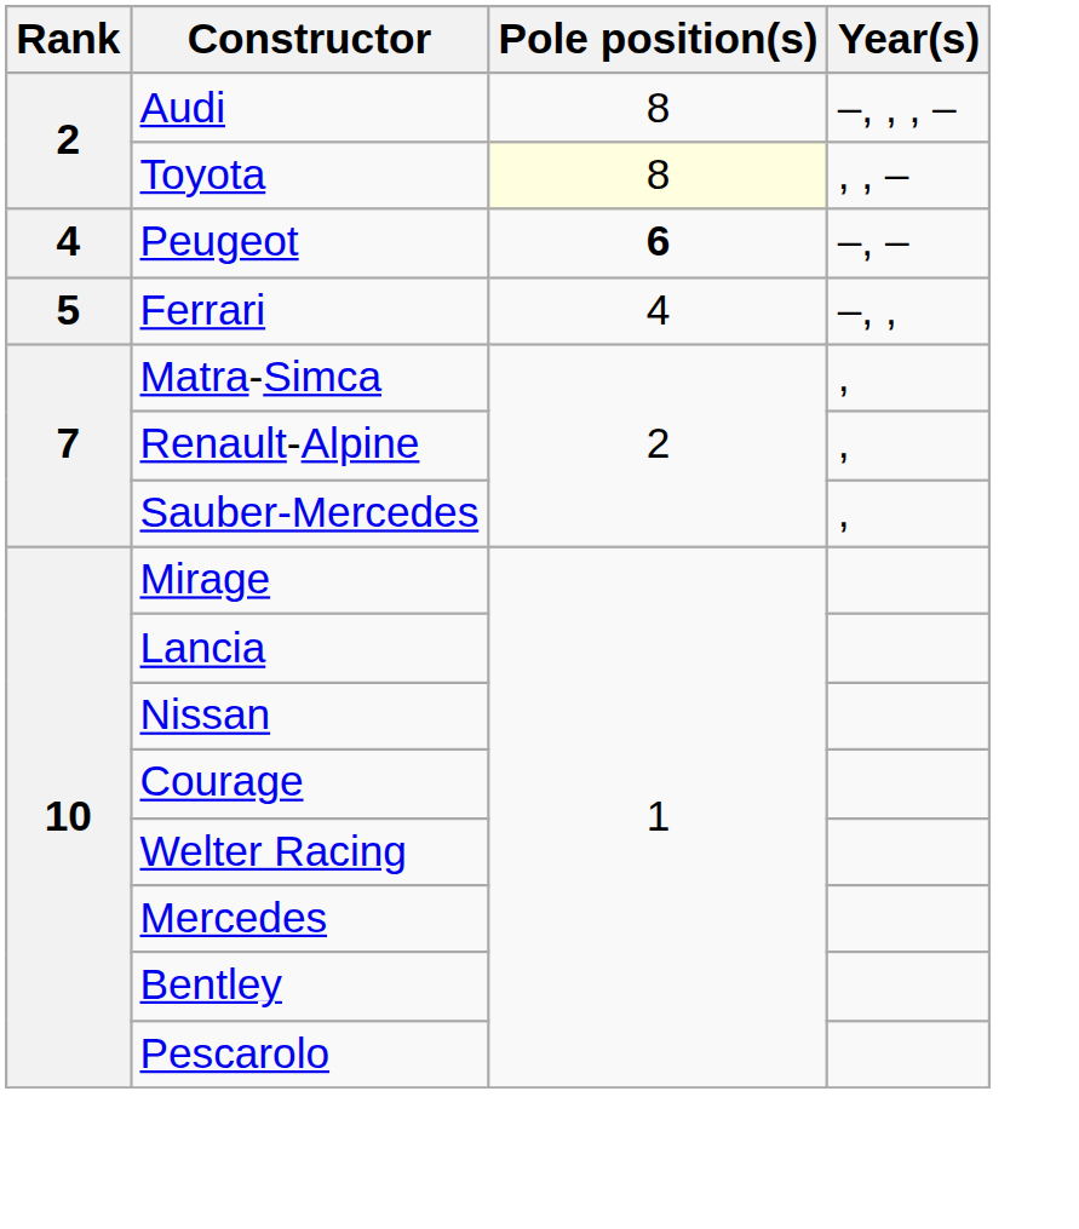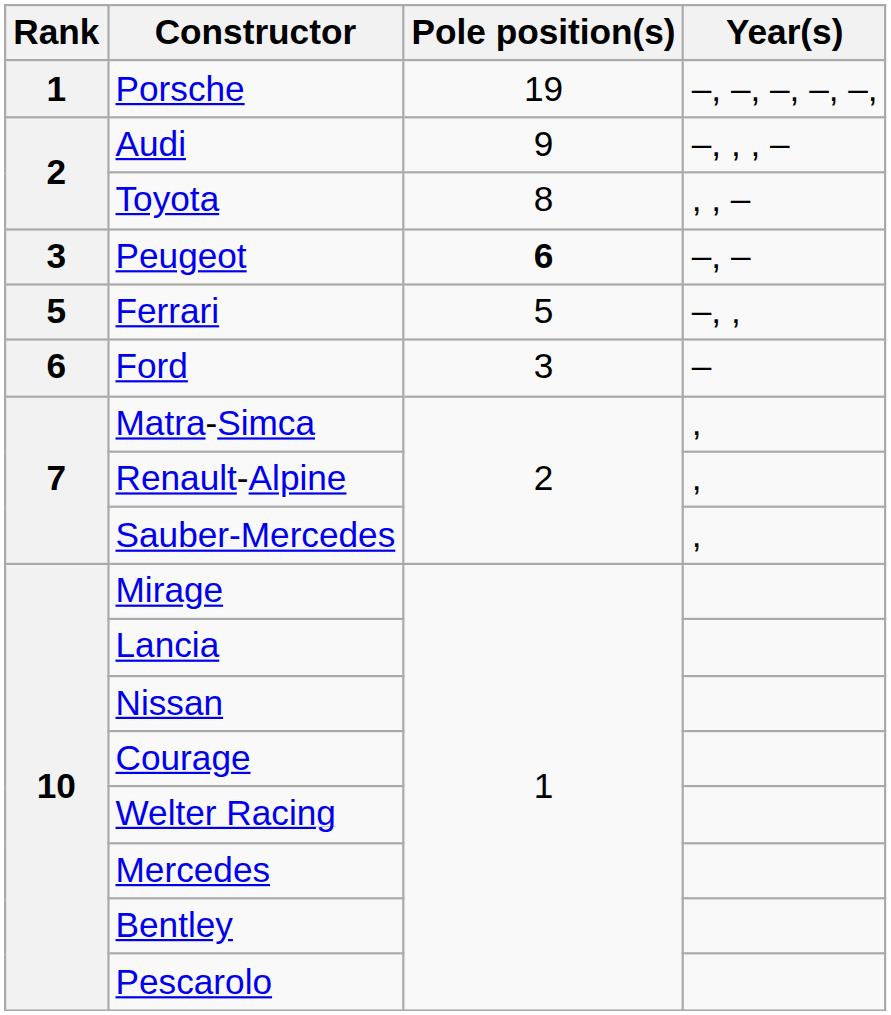 <table class="wikitable">
 <tr>
 <th>Rank</th>
 <th>Constructor</th>
 <th>Pole position(s)</th>
 <th>Year(s)</th>
 </tr>
 <tr>
+<th>1</th>
+<td> <a href='#'>Porsche</a></td>
+<td style="text-align:center;">19</td>
+<td style="text-align:left;">–, –, –, –, –, </td>
+</tr>
+<tr>
 <th rowspan="2">2</th>
 <td> <a href='#'>Audi</a></td>
-<td style="text-align:center;">8</td>
+<td style="text-align:center;">9</td>
 <td style="text-align:left;">–, , , –</td>
 </tr>
 <tr>
 <td> <a href='#'>Toyota</a></td>
-<td style="background: lightyellow; text-align:center;">8</td>
+<td style="text-align:center;">8</td>
 <td style="text-align:left;">, , –</td>
 </tr>
 <tr>
-<th>4</th>
+<th>3</th>
 <td> <a href='#'>Peugeot</a></td>
 <td style="text-align:center;"><strong>6</strong></td>
 <td style="text-align:left;">–, –</td>
 </tr>
 <tr>
 <th>5</th>
 <td> <a href='#'>Ferrari</a></td>
-<td style="text-align:center;">4</td>
+<td style="text-align:center;">5</td>
 <td style="text-align:left;">–, , </td>
+</tr>
+<tr>
+<th>6</th>
+<td> <a href='#'>Ford</a></td>
+<td style="text-align:center;">3</td>
+<td style="text-align:left;">–</td>
 </tr>
 <tr>
 <th rowspan="3">7</th>
 <td> <a href='#'>Matra</a>-<a href='#'>Simca</a></td>
 <td rowspan="3" style="text-align:center;">2</td>
 <td style="text-align:left;">, </td>
 </tr>
 <tr>
 <td> <a href='#'>Renault</a>-<a href='#'>Alpine</a></td>
 <td style="text-align:left;">, </td>
 </tr>
 <tr>
 <td> <a href='#'>Sauber-Mercedes</a></td>
 <td style="text-align:left;">, </td>
 </tr>
 <tr>
 <th rowspan="8">10</th>
 <td> <a href='#'>Mirage</a></td>
 <td style="text-align:center;" rowspan="8">1</td>
 <td style="text-align:left;"></td>
 </tr>
 <tr>
 <td> <a href='#'>Lancia</a></td>
 <td style="text-align:left;"></td>
 </tr>
 <tr>
 <td> <a href='#'>Nissan</a></td>
 <td style="text-align:left;"></td>
 </tr>
 <tr>
 <td> <a href='#'>Courage</a></td>
 <td style="text-align:left;"></td>
 </tr>
 <tr>
 <td> <a href='#'>Welter Racing</a></td>
 <td style="text-align:left;"></td>
 </tr>
 <tr>
 <td> <a href='#'>Mercedes</a></td>
 <td style="text-align:left;"></td>
 </tr>
 <tr>
 <td> <a href='#'>Bentley</a></td>
 <td style="text-align:left;"></td>
 </tr>
 <tr>
 <td> <a href='#'>Pescarolo</a></td>
 <td style="text-align:left;"></td>
 </tr>
 </table>
